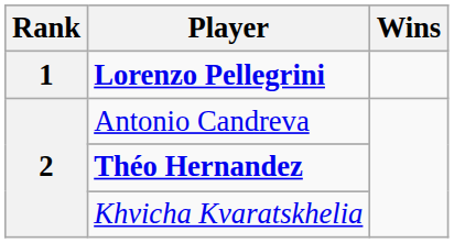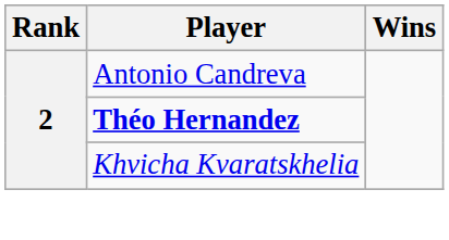 <table class="wikitable plainrowheaders sortable" style="border-collapse:collapse">
 <tr>
 <th scope=col>Rank</th>
 <th scope=col>Player</th>
 <th scope=col>Wins</th>
-</tr>
-<tr>
-<th>1</th>
-<td> <strong><a href='#'>Lorenzo Pellegrini</a></strong></td>
-<td align="center"></td>
 </tr>
 <tr>
 <th rowspan="3">2</th>
 <td> <a href='#'>Antonio Candreva</a></td>
 <td rowspan="3" align="center"></td>
 </tr>
 <tr>
 <td> <strong><a href='#'>Théo Hernandez</a></strong></td>
 </tr>
 <tr>
 <td> <em><a href='#'>Khvicha Kvaratskhelia</a></em></td>
 </tr>
 </table>
